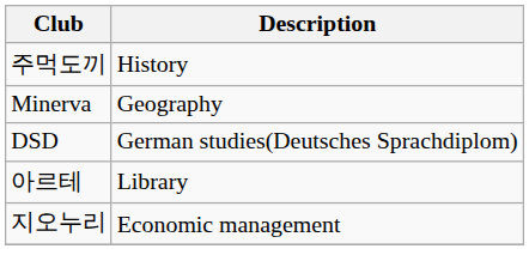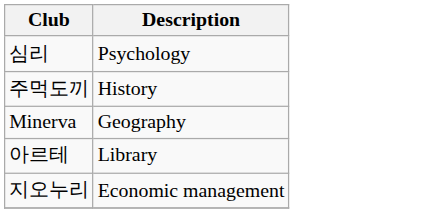 <table class="wikitable">
 <tr>
 <th>Club</th>
 <th>Description</th>
+</tr>
+<tr>
+<td>심리</td>
+<td>Psychology</td>
 </tr>
 <tr>
 <td>주먹도끼</td>
 <td>History</td>
 </tr>
 <tr>
 <td>Minerva</td>
 <td>Geography</td>
-</tr>
-<tr>
-<td>DSD</td>
-<td>German studies(Deutsches Sprachdiplom)</td>
 </tr>
 <tr>
 <td>아르테</td>
 <td>Library</td>
 </tr>
 <tr>
 <td>지오누리</td>
 <td>Economic management</td>
 </tr>
 <tr>
 </tr>
 </table>
